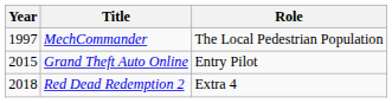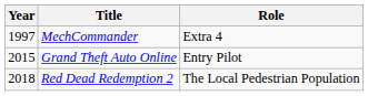 <table class="wikitable sortable">
 <tr>
 <th>Year</th>
 <th>Title</th>
 <th>Role</th>
 </tr>
 <tr>
 <td>1997</td>
 <td><em><a href='#'>MechCommander</a></em></td>
-<td>The Local Pedestrian Population</td>
+<td>Extra 4</td>
 </tr>
 <tr>
 <td>2015</td>
 <td><em><a href='#'>Grand Theft Auto Online</a></em></td>
 <td>Entry Pilot</td>
 </tr>
 <tr>
 <td>2018</td>
 <td><em><a href='#'>Red Dead Redemption 2</a></em></td>
-<td>Extra 4</td>
+<td>The Local Pedestrian Population</td>
 </tr>
 </table>
